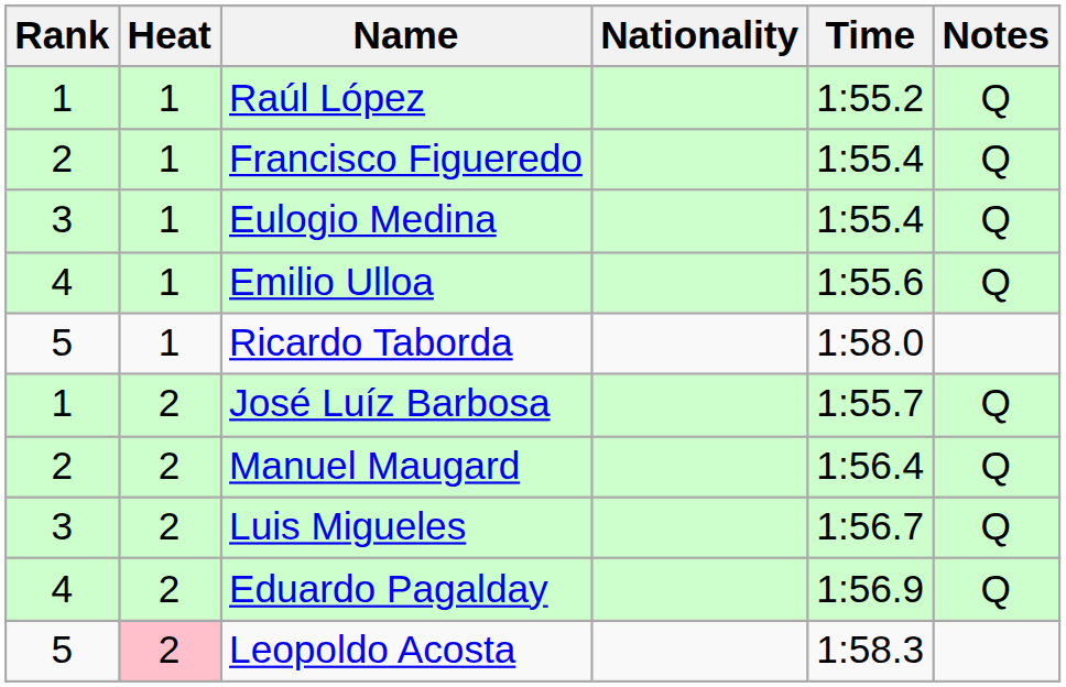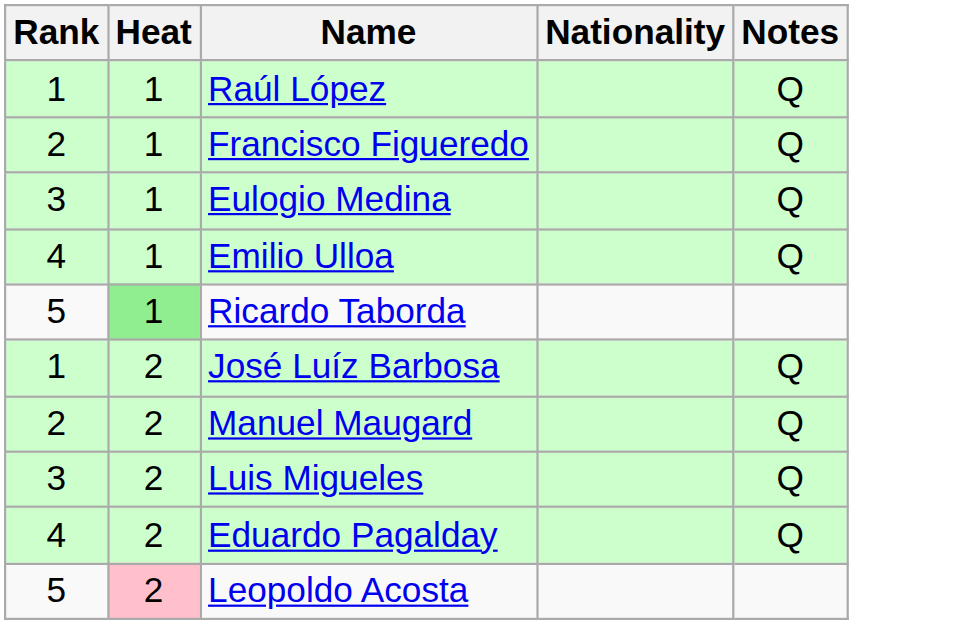 <table class="wikitable sortable" style="text-align:center">
 <tr>
 <th>Rank</th>
 <th>Heat</th>
 <th>Name</th>
 <th>Nationality</th>
-<th>Time</th>
 <th>Notes</th>
 </tr>
 <tr bgcolor=ccffcc>
 <td>1</td>
 <td>1</td>
 <td align=left><a href='#'>Raúl López</a></td>
 <td align=left></td>
-<td>1:55.2</td>
 <td>Q</td>
 </tr>
 <tr bgcolor=ccffcc>
 <td>2</td>
 <td>1</td>
 <td align=left><a href='#'>Francisco Figueredo</a></td>
 <td align=left></td>
-<td>1:55.4</td>
 <td>Q</td>
 </tr>
 <tr bgcolor=ccffcc>
 <td>3</td>
 <td>1</td>
 <td align=left><a href='#'>Eulogio Medina</a></td>
 <td align=left></td>
-<td>1:55.4</td>
 <td>Q</td>
 </tr>
 <tr bgcolor=ccffcc>
 <td>4</td>
 <td>1</td>
 <td align=left><a href='#'>Emilio Ulloa</a></td>
 <td align=left></td>
-<td>1:55.6</td>
 <td>Q</td>
 </tr>
 <tr>
 <td>5</td>
-<td>1</td>
+<td style="background: lightgreen;">1</td>
 <td align=left><a href='#'>Ricardo Taborda</a></td>
 <td align=left></td>
-<td>1:58.0</td>
 <td></td>
 </tr>
 <tr bgcolor=ccffcc>
 <td>1</td>
 <td>2</td>
 <td align=left><a href='#'>José Luíz Barbosa</a></td>
 <td align=left></td>
-<td>1:55.7</td>
 <td>Q</td>
 </tr>
 <tr bgcolor=ccffcc>
 <td>2</td>
 <td>2</td>
 <td align=left><a href='#'>Manuel Maugard</a></td>
 <td align=left></td>
-<td>1:56.4</td>
 <td>Q</td>
 </tr>
 <tr bgcolor=ccffcc>
 <td>3</td>
 <td>2</td>
 <td align=left><a href='#'>Luis Migueles</a></td>
 <td align=left></td>
-<td>1:56.7</td>
 <td>Q</td>
 </tr>
 <tr bgcolor=ccffcc>
 <td>4</td>
 <td>2</td>
 <td align=left><a href='#'>Eduardo Pagalday</a></td>
 <td align=left></td>
-<td>1:56.9</td>
 <td>Q</td>
 </tr>
 <tr>
 <td>5</td>
 <td style="background: pink;">2</td>
 <td align=left><a href='#'>Leopoldo Acosta</a></td>
 <td align=left></td>
-<td>1:58.3</td>
 <td></td>
 </tr>
 </table>
